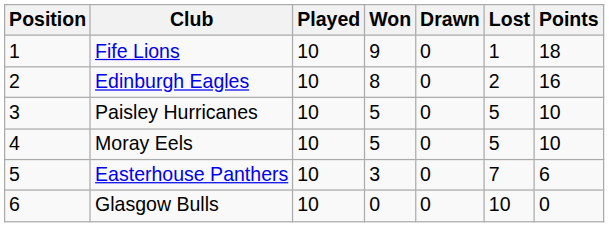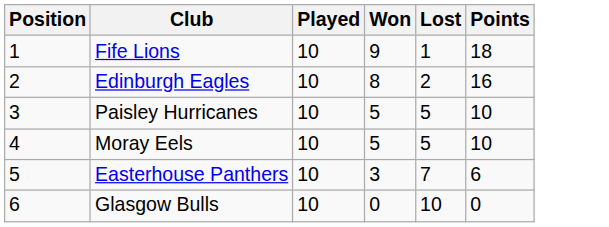 <table class="wikitable">
 <tr>
 <th>Position</th>
 <th>Club</th>
 <th>Played</th>
 <th>Won</th>
-<th>Drawn</th>
 <th>Lost</th>
 <th>Points</th>
 </tr>
 <tr>
 <td>1</td>
 <td><a href='#'>Fife Lions</a></td>
 <td>10</td>
 <td>9</td>
-<td>0</td>
 <td>1</td>
 <td>18</td>
 </tr>
 <tr>
 <td>2</td>
 <td><a href='#'>Edinburgh Eagles</a></td>
 <td>10</td>
 <td>8</td>
-<td>0</td>
 <td>2</td>
 <td>16</td>
 </tr>
 <tr>
 <td>3</td>
 <td>Paisley Hurricanes</td>
 <td>10</td>
 <td>5</td>
-<td>0</td>
 <td>5</td>
 <td>10</td>
 </tr>
 <tr>
 <td>4</td>
 <td>Moray Eels</td>
 <td>10</td>
 <td>5</td>
-<td>0</td>
 <td>5</td>
 <td>10</td>
 </tr>
 <tr>
 <td>5</td>
 <td><a href='#'>Easterhouse Panthers</a></td>
 <td>10</td>
 <td>3</td>
-<td>0</td>
 <td>7</td>
 <td>6</td>
 </tr>
 <tr>
 <td>6</td>
 <td>Glasgow Bulls</td>
 <td>10</td>
 <td>0</td>
-<td>0</td>
 <td>10</td>
 <td>0</td>
 </tr>
 </table>
